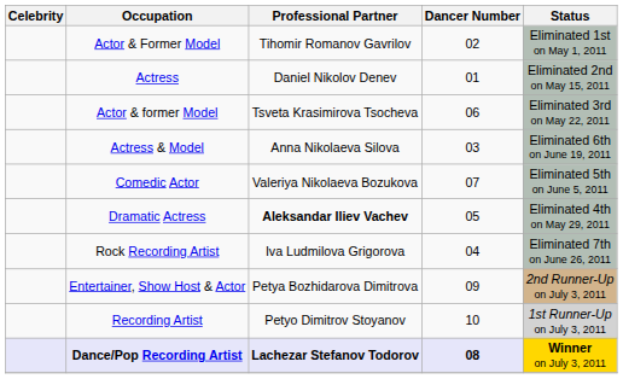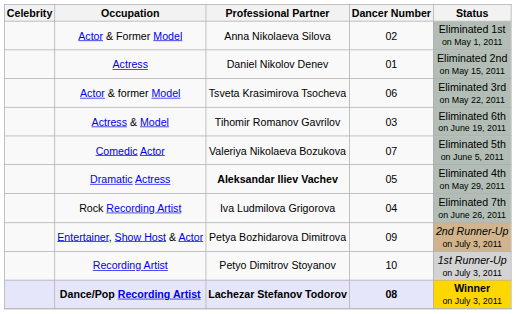 <table class="wikitable sortable" align=center border="2" cellpadding="3" cellspacing="0" style="text-align:left; font-size:95%">
 <tr>
 <th>Celebrity</th>
 <th>Occupation</th>
 <th>Professional Partner</th>
 <th>Dancer Number</th>
 <th>Status</th>
 </tr>
 <tr align=center>
 <td></td>
 <td><a href='#'>Actor</a> & Former <a href='#'>Model</a></td>
-<td>Tihomir Romanov Gavrilov</td>
+<td>Anna Nikolaeva Silova</td>
 <td>02</td>
 <td bgcolor="#B2BEB5">Eliminated 1st<br><small>on May 1, 2011</small></td>
 </tr>
 <tr align=center>
 <td></td>
 <td><a href='#'>Actress</a></td>
 <td>Daniel Nikolov Denev</td>
 <td>01</td>
 <td bgcolor="#B2BEB5">Eliminated 2nd<br><small>on May 15, 2011</small></td>
 </tr>
 <tr align=center>
 <td></td>
 <td><a href='#'>Actor</a> & former <a href='#'>Model</a></td>
 <td>Tsveta Krasimirova Tsocheva</td>
 <td>06</td>
 <td bgcolor="#B2BEB5">Eliminated 3rd<br><small>on May 22, 2011</small></td>
 </tr>
 <tr align=center>
 <td></td>
 <td><a href='#'>Actress</a> & <a href='#'>Model</a></td>
-<td>Anna Nikolaeva Silova</td>
+<td>Tihomir Romanov Gavrilov</td>
 <td>03</td>
 <td bgcolor="#B2BEB5">Eliminated 6th<br><small>on June 19, 2011</small></td>
 </tr>
 <tr align=center>
 <td></td>
 <td><a href='#'>Comedic</a> <a href='#'>Actor</a></td>
 <td>Valeriya Nikolaeva Bozukova</td>
 <td>07</td>
 <td bgcolor="#B2BEB5">Eliminated 5th<br><small>on June 5, 2011</small></td>
 </tr>
 <tr align=center>
 <td></td>
 <td><a href='#'>Dramatic</a> <a href='#'>Actress</a></td>
 <td><strong>Aleksandar Iliev Vachev</strong></td>
 <td>05</td>
 <td bgcolor="#B2BEB5">Eliminated 4th<br><small>on May 29, 2011</small></td>
 </tr>
 <tr align=center>
 <td></td>
 <td>Rock <a href='#'>Recording Artist</a></td>
 <td>Iva Ludmilova Grigorova</td>
 <td>04</td>
 <td bgcolor="#B2BEB5">Eliminated 7th<br><small>on June 26, 2011</small></td>
 </tr>
 <tr align=center>
 <td></td>
 <td><a href='#'>Entertainer</a>, <a href='#'>Show Host</a> & <a href='#'>Actor</a></td>
 <td>Petya Bozhidarova Dimitrova</td>
 <td>09</td>
 <td bgcolor="tan"><em>2nd Runner-Up</em><br><small>on July 3, 2011</small></td>
 </tr>
 <tr align=center>
 <td></td>
 <td><a href='#'>Recording Artist</a></td>
 <td>Petyo Dimitrov Stoyanov</td>
 <td>10</td>
 <td bgcolor="lightgray"><em>1st Runner-Up</em><br><small>on July 3, 2011</small></td>
 </tr>
 <tr align=center bgcolor="lavender">
 <td></td>
 <td><strong>Dance/Pop <a href='#'>Recording Artist</a></strong></td>
 <td><strong>Lachezar Stefanov Todorov</strong></td>
 <td><strong>08</strong></td>
 <td bgcolor="gold"><strong>Winner</strong><br><small>on July 3, 2011</small></td>
 </tr>
 <tr>
 </tr>
 </table>
